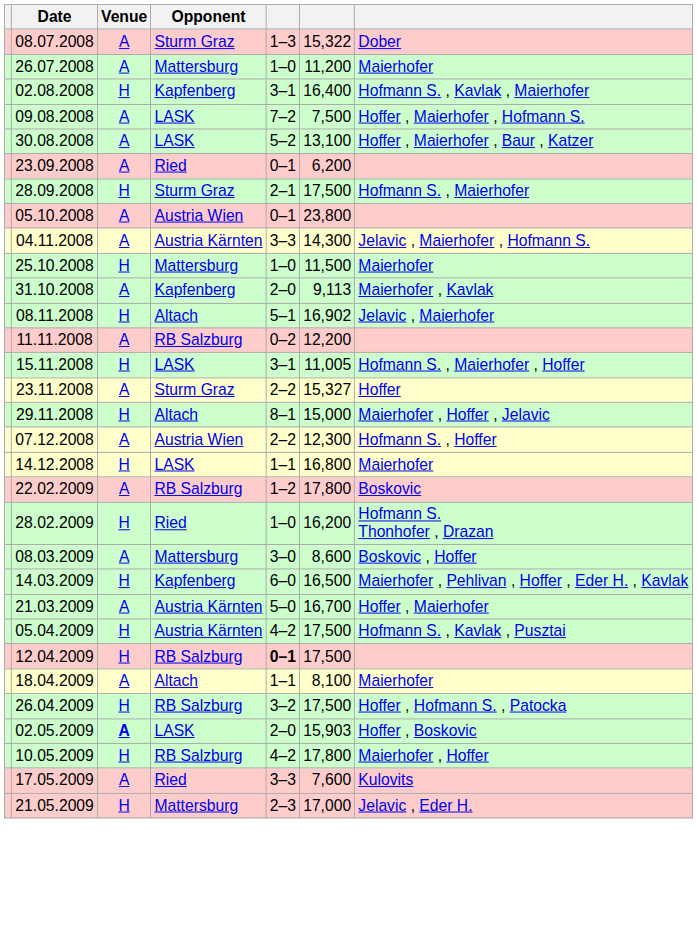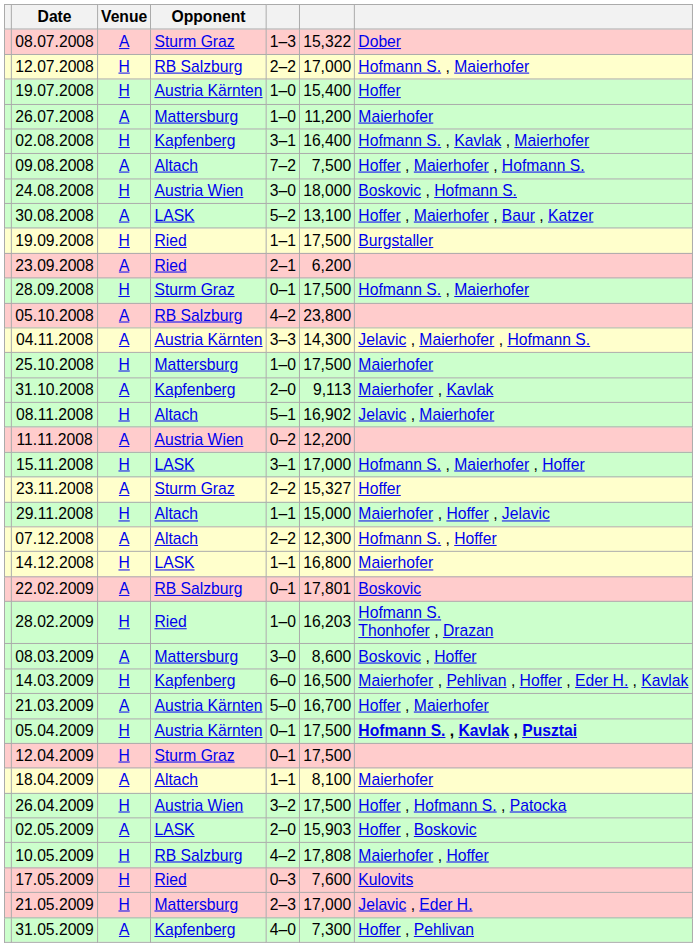 <table class="wikitable" Style="text-align: center">
 <tr>
 <th></th>
 <th>Date</th>
 <th>Venue</th>
 <th>Opponent</th>
 <th></th>
 <th></th>
 <th></th>
 </tr>
 <tr style="background:#fcc">
 <td></td>
 <td>08.07.2008</td>
 <td><a href='#'>A</a></td>
 <td align="left"><a href='#'>Sturm Graz</a></td>
 <td>1–3</td>
 <td align="right">15,322</td>
 <td align="left"><a href='#'>Dober</a> </td>
+</tr>
+<tr style="background:#ffc">
+<td></td>
+<td>12.07.2008</td>
+<td><a href='#'>H</a></td>
+<td align="left"><a href='#'>RB Salzburg</a></td>
+<td>2–2</td>
+<td align="right">17,000</td>
+<td align="left"><a href='#'>Hofmann S.</a> , <a href='#'>Maierhofer</a> </td>
+</tr>
+<tr style="background:#cfc">
+<td></td>
+<td>19.07.2008</td>
+<td><a href='#'>H</a></td>
+<td align="left"><a href='#'>Austria Kärnten</a></td>
+<td>1–0</td>
+<td align="right">15,400</td>
+<td align="left"><a href='#'>Hoffer</a> </td>
 </tr>
 <tr style="background:#cfc">
 <td></td>
 <td>26.07.2008</td>
 <td><a href='#'>A</a></td>
 <td align="left"><a href='#'>Mattersburg</a></td>
 <td>1–0</td>
 <td align="right">11,200</td>
 <td align="left"><a href='#'>Maierhofer</a> </td>
 </tr>
 <tr style="background:#cfc">
 <td></td>
 <td>02.08.2008</td>
 <td><a href='#'>H</a></td>
 <td align="left"><a href='#'>Kapfenberg</a></td>
 <td>3–1</td>
 <td align="right">16,400</td>
 <td align="left"><a href='#'>Hofmann S.</a> , <a href='#'>Kavlak</a> , <a href='#'>Maierhofer</a> </td>
 </tr>
 <tr style="background:#cfc">
 <td></td>
 <td>09.08.2008</td>
 <td><a href='#'>A</a></td>
-<td align="left"><a href='#'>LASK</a></td>
+<td align="left"><a href='#'>Altach</a></td>
 <td>7–2</td>
 <td align="right">7,500</td>
 <td align="left"><a href='#'>Hoffer</a>    , <a href='#'>Maierhofer</a>  , <a href='#'>Hofmann S.</a> </td>
+</tr>
+<tr style="background:#cfc">
+<td></td>
+<td>24.08.2008</td>
+<td><a href='#'>H</a></td>
+<td align="left"><a href='#'>Austria Wien</a></td>
+<td>3–0</td>
+<td align="right">18,000</td>
+<td align="left"><a href='#'>Boskovic</a>  , <a href='#'>Hofmann S.</a> </td>
 </tr>
 <tr style="background:#cfc">
 <td></td>
 <td>30.08.2008</td>
 <td><a href='#'>A</a></td>
 <td align="left"><a href='#'>LASK</a></td>
 <td>5–2</td>
 <td align="right">13,100</td>
 <td align="left"><a href='#'>Hoffer</a>  , <a href='#'>Maierhofer</a> , <a href='#'>Baur</a> , <a href='#'>Katzer</a> </td>
 </tr>
+<tr style="background:#ffc">
+<td></td>
+<td>19.09.2008</td>
+<td><a href='#'>H</a></td>
+<td align="left"><a href='#'>Ried</a></td>
+<td>1–1</td>
+<td align="right">17,500</td>
+<td align="left"><a href='#'>Burgstaller</a> </td>
+</tr>
 <tr style="background:#fcc">
 <td></td>
 <td>23.09.2008</td>
 <td><a href='#'>A</a></td>
 <td align="left"><a href='#'>Ried</a></td>
-<td>0–1</td>
+<td>2–1</td>
 <td align="right">6,200</td>
 <td align="left"></td>
 </tr>
 <tr style="background:#cfc">
 <td></td>
 <td>28.09.2008</td>
 <td><a href='#'>H</a></td>
 <td align="left"><a href='#'>Sturm Graz</a></td>
-<td>2–1</td>
+<td>0–1</td>
 <td align="right">17,500</td>
 <td align="left"><a href='#'>Hofmann S.</a> , <a href='#'>Maierhofer</a> </td>
 </tr>
 <tr style="background:#fcc">
 <td></td>
 <td>05.10.2008</td>
 <td><a href='#'>A</a></td>
-<td align="left"><a href='#'>Austria Wien</a></td>
-<td>0–1</td>
+<td align="left"><a href='#'>RB Salzburg</a></td>
+<td>4–2</td>
 <td align="right">23,800</td>
 <td align="left"></td>
 </tr>
 <tr style="background:#ffc">
 <td></td>
 <td>04.11.2008</td>
 <td><a href='#'>A</a></td>
 <td align="left"><a href='#'>Austria Kärnten</a></td>
 <td>3–3</td>
 <td align="right">14,300</td>
 <td align="left"><a href='#'>Jelavic</a> , <a href='#'>Maierhofer</a> , <a href='#'>Hofmann S.</a> </td>
 </tr>
 <tr style="background:#cfc">
 <td></td>
 <td>25.10.2008</td>
 <td><a href='#'>H</a></td>
 <td align="left"><a href='#'>Mattersburg</a></td>
 <td>1–0</td>
-<td align="right">11,500</td>
+<td align="right">17,500</td>
 <td align="left"><a href='#'>Maierhofer</a> </td>
 </tr>
 <tr style="background:#cfc">
 <td></td>
 <td>31.10.2008</td>
 <td><a href='#'>A</a></td>
 <td align="left"><a href='#'>Kapfenberg</a></td>
 <td>2–0</td>
 <td align="right">9,113</td>
 <td align="left"><a href='#'>Maierhofer</a> , <a href='#'>Kavlak</a> </td>
 </tr>
 <tr style="background:#cfc">
 <td></td>
 <td>08.11.2008</td>
 <td><a href='#'>H</a></td>
 <td align="left"><a href='#'>Altach</a></td>
 <td>5–1</td>
 <td align="right">16,902</td>
 <td align="left"><a href='#'>Jelavic</a>   , <a href='#'>Maierhofer</a>  </td>
 </tr>
 <tr style="background:#fcc">
 <td></td>
 <td>11.11.2008</td>
 <td><a href='#'>A</a></td>
-<td align="left"><a href='#'>RB Salzburg</a></td>
+<td align="left"><a href='#'>Austria Wien</a></td>
 <td>0–2</td>
 <td align="right">12,200</td>
 <td align="left"></td>
 </tr>
 <tr style="background:#cfc">
 <td></td>
 <td>15.11.2008</td>
 <td><a href='#'>H</a></td>
 <td align="left"><a href='#'>LASK</a></td>
 <td>3–1</td>
-<td align="right">11,005</td>
+<td align="right">17,000</td>
 <td align="left"><a href='#'>Hofmann S.</a> , <a href='#'>Maierhofer</a>   , <a href='#'>Hoffer</a> </td>
 </tr>
 <tr style="background:#ffc">
 <td></td>
 <td>23.11.2008</td>
 <td><a href='#'>A</a></td>
 <td align="left"><a href='#'>Sturm Graz</a></td>
 <td>2–2</td>
 <td align="right">15,327</td>
 <td align="left"><a href='#'>Hoffer</a>  </td>
 </tr>
 <tr style="background:#cfc">
 <td></td>
 <td>29.11.2008</td>
 <td><a href='#'>H</a></td>
 <td align="left"><a href='#'>Altach</a></td>
-<td>8–1</td>
+<td>1–1</td>
 <td align="right">15,000</td>
 <td align="left"><a href='#'>Maierhofer</a>   , <a href='#'>Hoffer</a>   , <a href='#'>Jelavic</a>  </td>
 </tr>
 <tr style="background:#ffc">
 <td></td>
 <td>07.12.2008</td>
 <td><a href='#'>A</a></td>
-<td align="left"><a href='#'>Austria Wien</a></td>
+<td align="left"><a href='#'>Altach</a></td>
 <td>2–2</td>
 <td align="right">12,300</td>
 <td align="left"><a href='#'>Hofmann S.</a> , <a href='#'>Hoffer</a> </td>
 </tr>
 <tr style="background:#ffc">
 <td></td>
 <td>14.12.2008</td>
 <td><a href='#'>H</a></td>
 <td align="left"><a href='#'>LASK</a></td>
 <td>1–1</td>
 <td align="right">16,800</td>
 <td align="left"><a href='#'>Maierhofer</a> </td>
 </tr>
 <tr style="background:#fcc">
 <td></td>
 <td>22.02.2009</td>
 <td><a href='#'>A</a></td>
 <td align="left"><a href='#'>RB Salzburg</a></td>
-<td>1–2</td>
-<td align="right">17,800</td>
+<td>0–1</td>
+<td align="right">17,801</td>
 <td align="left"><a href='#'>Boskovic</a> </td>
 </tr>
 <tr style="background:#cfc">
 <td></td>
 <td>28.02.2009</td>
 <td><a href='#'>H</a></td>
 <td align="left"><a href='#'>Ried</a></td>
 <td>1–0</td>
-<td align="right">16,200</td>
+<td align="right">16,203</td>
 <td align="left"><a href='#'>Hofmann S.</a>  <br> <a href='#'>Thonhofer</a> , <a href='#'>Drazan</a> </td>
 </tr>
 <tr style="background:#cfc">
 <td></td>
 <td>08.03.2009</td>
 <td><a href='#'>A</a></td>
 <td align="left"><a href='#'>Mattersburg</a></td>
 <td>3–0</td>
 <td align="right">8,600</td>
 <td align="left"><a href='#'>Boskovic</a>  , <a href='#'>Hoffer</a> </td>
 </tr>
 <tr style="background:#cfc">
 <td></td>
 <td>14.03.2009</td>
 <td><a href='#'>H</a></td>
 <td align="left"><a href='#'>Kapfenberg</a></td>
 <td>6–0</td>
 <td align="right">16,500</td>
 <td align="left"><a href='#'>Maierhofer</a> , <a href='#'>Pehlivan</a> , <a href='#'>Hoffer</a>  , <a href='#'>Eder H.</a> , <a href='#'>Kavlak</a> </td>
 </tr>
 <tr style="background:#cfc">
 <td></td>
 <td>21.03.2009</td>
 <td><a href='#'>A</a></td>
 <td align="left"><a href='#'>Austria Kärnten</a></td>
 <td>5–0</td>
 <td align="right">16,700</td>
 <td align="left"><a href='#'>Hoffer</a>  , <a href='#'>Maierhofer</a> </td>
 </tr>
 <tr style="background:#cfc">
 <td></td>
 <td>05.04.2009</td>
 <td><a href='#'>H</a></td>
 <td align="left"><a href='#'>Austria Kärnten</a></td>
-<td>4–2</td>
+<td>0–1</td>
 <td align="right">17,500</td>
-<td align="left"><a href='#'>Hofmann S.</a>  , <a href='#'>Kavlak</a> , <a href='#'>Pusztai</a> </td>
+<td align="left"><strong><a href='#'>Hofmann S.</a>  , <a href='#'>Kavlak</a> , <a href='#'>Pusztai</a> </strong></td>
 </tr>
 <tr style="background:#fcc">
 <td></td>
 <td>12.04.2009</td>
 <td><a href='#'>H</a></td>
-<td align="left"><a href='#'>RB Salzburg</a></td>
-<td><strong>0–1</strong></td>
+<td align="left"><a href='#'>Sturm Graz</a></td>
+<td>0–1</td>
 <td align="right">17,500</td>
 <td align="left"></td>
 </tr>
 <tr style="background:#ffc">
 <td></td>
 <td>18.04.2009</td>
 <td><a href='#'>A</a></td>
 <td align="left"><a href='#'>Altach</a></td>
 <td>1–1</td>
 <td align="right">8,100</td>
 <td align="left"><a href='#'>Maierhofer</a> </td>
 </tr>
 <tr style="background:#cfc">
 <td></td>
 <td>26.04.2009</td>
 <td><a href='#'>H</a></td>
-<td align="left"><a href='#'>RB Salzburg</a></td>
+<td align="left"><a href='#'>Austria Wien</a></td>
 <td>3–2</td>
 <td align="right">17,500</td>
 <td align="left"><a href='#'>Hoffer</a> , <a href='#'>Hofmann S.</a> , <a href='#'>Patocka</a> </td>
 </tr>
 <tr style="background:#cfc">
 <td></td>
 <td>02.05.2009</td>
-<td><strong><a href='#'>A</a></strong></td>
+<td><a href='#'>A</a></td>
 <td align="left"><a href='#'>LASK</a></td>
 <td>2–0</td>
 <td align="right">15,903</td>
 <td align="left"><a href='#'>Hoffer</a> , <a href='#'>Boskovic</a> </td>
 </tr>
 <tr style="background:#cfc">
 <td></td>
 <td>10.05.2009</td>
 <td><a href='#'>H</a></td>
 <td align="left"><a href='#'>RB Salzburg</a></td>
 <td>4–2</td>
-<td align="right">17,800</td>
+<td align="right">17,808</td>
 <td align="left"><a href='#'>Maierhofer</a> , <a href='#'>Hoffer</a>   </td>
 </tr>
 <tr style="background:#fcc">
 <td></td>
 <td>17.05.2009</td>
-<td><a href='#'>A</a></td>
+<td><a href='#'>H</a></td>
 <td align="left"><a href='#'>Ried</a></td>
-<td>3–3</td>
+<td>0–3</td>
 <td align="right">7,600</td>
 <td align="left"><a href='#'>Kulovits</a> </td>
 </tr>
 <tr style="background:#fcc">
 <td></td>
 <td>21.05.2009</td>
 <td><a href='#'>H</a></td>
 <td align="left"><a href='#'>Mattersburg</a></td>
 <td>2–3</td>
 <td align="right">17,000</td>
 <td align="left"><a href='#'>Jelavic</a> , <a href='#'>Eder H.</a> </td>
 </tr>
+<tr style="background:#cfc">
+<td></td>
+<td>31.05.2009</td>
+<td><a href='#'>A</a></td>
+<td align="left"><a href='#'>Kapfenberg</a></td>
+<td>4–0</td>
+<td align="right">7,300</td>
+<td align="left"><a href='#'>Hoffer</a>   , <a href='#'>Pehlivan</a> </td>
+</tr>
 </table>
